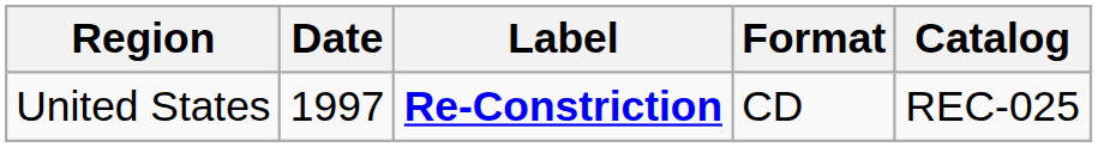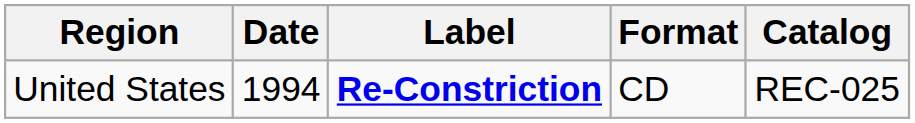 <table class="wikitable">
 <tr>
 <th>Region</th>
 <th>Date</th>
 <th>Label</th>
 <th>Format</th>
 <th>Catalog</th>
 </tr>
 <tr>
 <td>United States</td>
-<td>1997</td>
+<td>1994</td>
 <td><strong><a href='#'>Re-Constriction</a></strong></td>
 <td>CD</td>
 <td>REC-025</td>
 </tr>
 </table>
